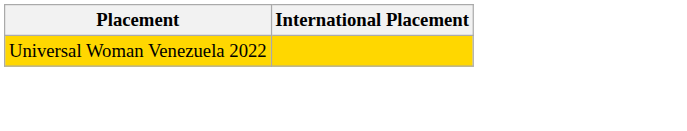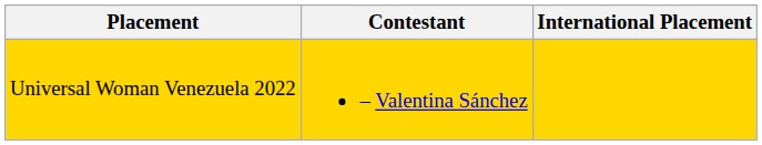 <table class="wikitable sortable" style="font-size: 95%;">
 <tr>
 <th>Placement</th>
+<th>Contestant</th>
 <th>International Placement</th>
 </tr>
 <tr style="background-color:gold;">
 <td>Universal Woman Venezuela 2022</td>
+<td><br><ul><li> – <a href='#'>Valentina Sánchez</a></li></ul></td>
 <td></td>
 </tr>
 </table>
